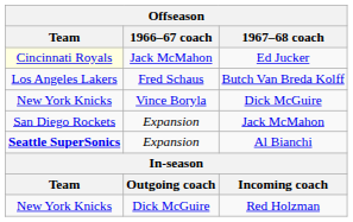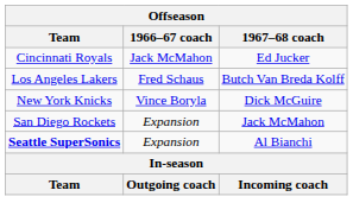 <table class="wikitable" style="text-align: center">
 <tr>
 <th colspan="3">Offseason</th>
 </tr>
 <tr>
 <th>Team</th>
 <th>1966–67 coach</th>
 <th>1967–68 coach</th>
 </tr>
 <tr>
-<td style="background: lightyellow;"><a href='#'>Cincinnati Royals</a></td>
+<td><a href='#'>Cincinnati Royals</a></td>
 <td><a href='#'>Jack McMahon</a></td>
 <td><a href='#'>Ed Jucker</a></td>
 </tr>
 <tr>
 <td><a href='#'>Los Angeles Lakers</a></td>
 <td><a href='#'>Fred Schaus</a></td>
 <td><a href='#'>Butch Van Breda Kolff</a></td>
 </tr>
 <tr>
 <td><a href='#'>New York Knicks</a></td>
 <td><a href='#'>Vince Boryla</a></td>
 <td><a href='#'>Dick McGuire</a></td>
 </tr>
 <tr>
 <td><a href='#'>San Diego Rockets</a></td>
 <td><em>Expansion</em></td>
 <td><a href='#'>Jack McMahon</a></td>
 </tr>
 <tr>
 <td><strong><a href='#'>Seattle SuperSonics</a></strong></td>
 <td><em>Expansion</em></td>
 <td><a href='#'>Al Bianchi</a></td>
 </tr>
 <tr>
 <th colspan="3">In-season</th>
 </tr>
 <tr>
 <th>Team</th>
 <th>Outgoing coach</th>
 <th>Incoming coach</th>
 </tr>
-<tr>
-<td><a href='#'>New York Knicks</a></td>
-<td><a href='#'>Dick McGuire</a></td>
-<td><a href='#'>Red Holzman</a></td>
-</tr>
 </table>
